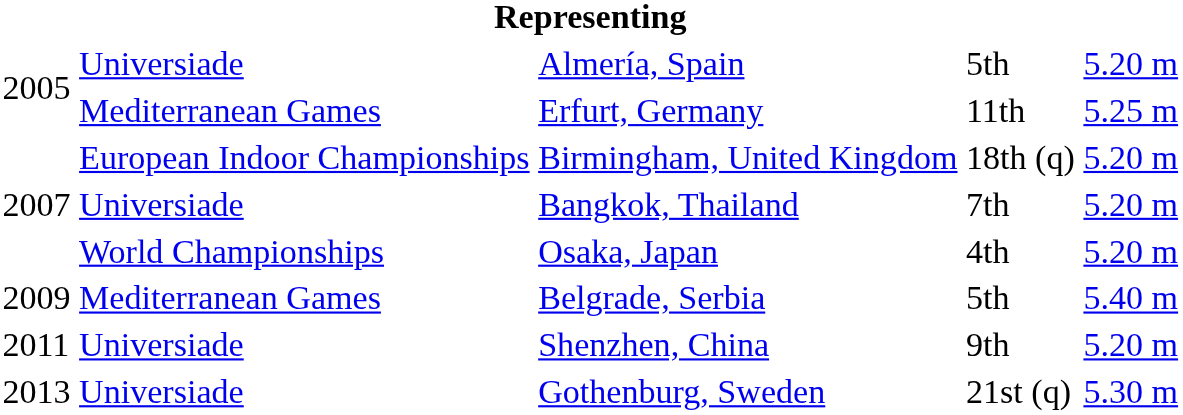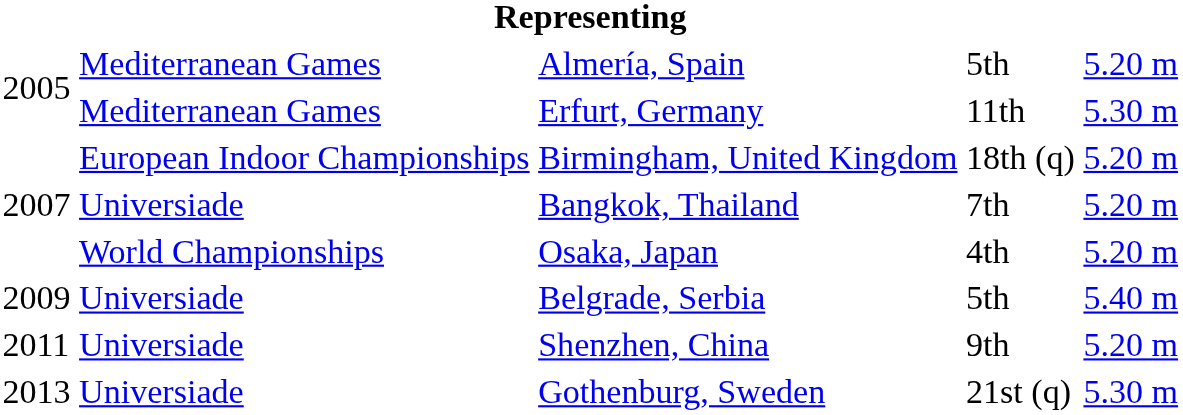 <table>
 <tr>
 <th colspan="5">Representing </th>
 </tr>
 <tr>
 <td rowspan=2>2005</td>
-<td><a href='#'>Universiade</a></td>
+<td><a href='#'>Mediterranean Games</a></td>
 <td><a href='#'>Almería, Spain</a></td>
 <td>5th</td>
 <td><a href='#'>5.20 m</a></td>
 </tr>
 <tr>
 <td><a href='#'>Mediterranean Games</a></td>
 <td><a href='#'>Erfurt, Germany</a></td>
 <td>11th</td>
-<td><a href='#'>5.25 m</a></td>
+<td><a href='#'>5.30 m</a></td>
 </tr>
 <tr>
 <td rowspan=3>2007</td>
 <td><a href='#'>European Indoor Championships</a></td>
 <td><a href='#'>Birmingham, United Kingdom</a></td>
 <td>18th (q)</td>
 <td><a href='#'>5.20 m</a></td>
 </tr>
 <tr>
 <td><a href='#'>Universiade</a></td>
 <td><a href='#'>Bangkok, Thailand</a></td>
 <td>7th</td>
 <td><a href='#'>5.20 m</a></td>
 </tr>
 <tr>
 <td><a href='#'>World Championships</a></td>
 <td><a href='#'>Osaka, Japan</a></td>
 <td>4th</td>
 <td><a href='#'>5.20 m</a></td>
 </tr>
 <tr>
 <td>2009</td>
-<td><a href='#'>Mediterranean Games</a></td>
+<td><a href='#'>Universiade</a></td>
 <td><a href='#'>Belgrade, Serbia</a></td>
 <td>5th</td>
 <td><a href='#'>5.40 m</a></td>
 </tr>
 <tr>
 <td>2011</td>
 <td><a href='#'>Universiade</a></td>
 <td><a href='#'>Shenzhen, China</a></td>
 <td>9th</td>
 <td><a href='#'>5.20 m</a></td>
 </tr>
 <tr>
 <td>2013</td>
 <td><a href='#'>Universiade</a></td>
 <td><a href='#'>Gothenburg, Sweden</a></td>
 <td>21st (q)</td>
 <td><a href='#'>5.30 m</a></td>
 </tr>
 </table>
